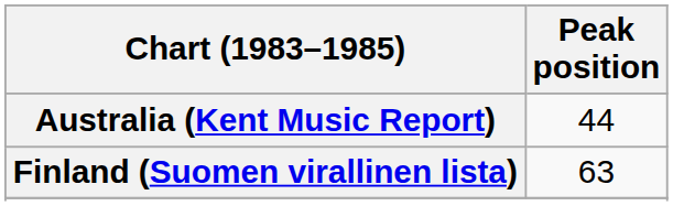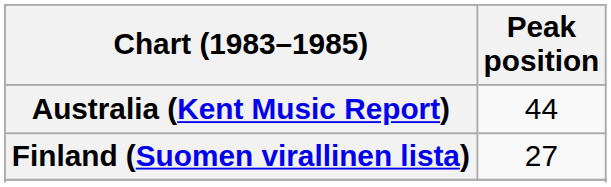 <table class="wikitable sortable plainrowheaders" style="text-align:center">
 <tr>
 <th scope="col">Chart (1983–1985)</th>
 <th scope="col">Peak<br>position</th>
 </tr>
 <tr>
 <th scope="row">Australia (<a href='#'>Kent Music Report</a>)</th>
 <td>44</td>
 </tr>
 <tr>
 <th scope="row">Finland (<a href='#'>Suomen virallinen lista</a>)</th>
-<td>63</td>
+<td>27</td>
 </tr>
 <tr>
 </tr>
 <tr>
 </tr>
 <tr>
 </tr>
 <tr>
 </tr>
 <tr>
 </tr>
 <tr>
 </tr>
 </table>
